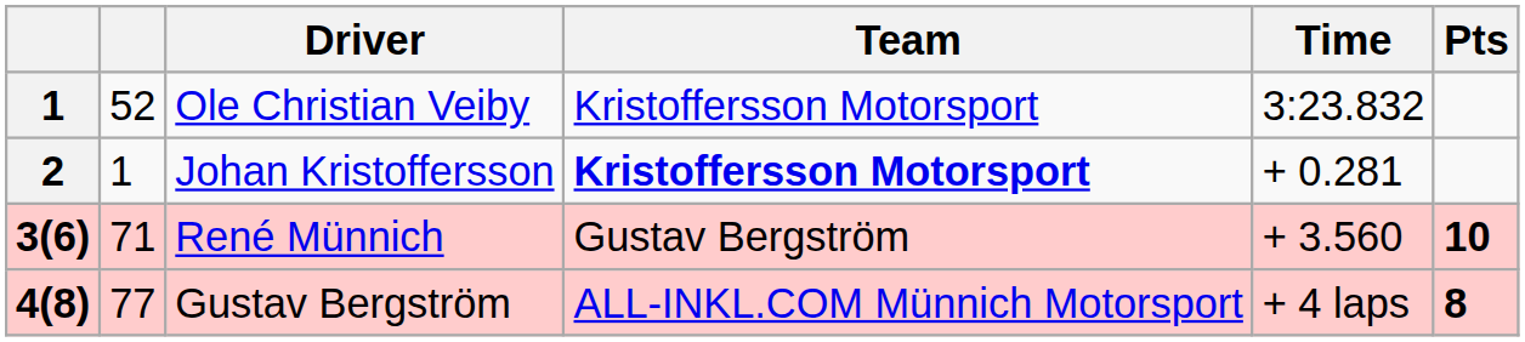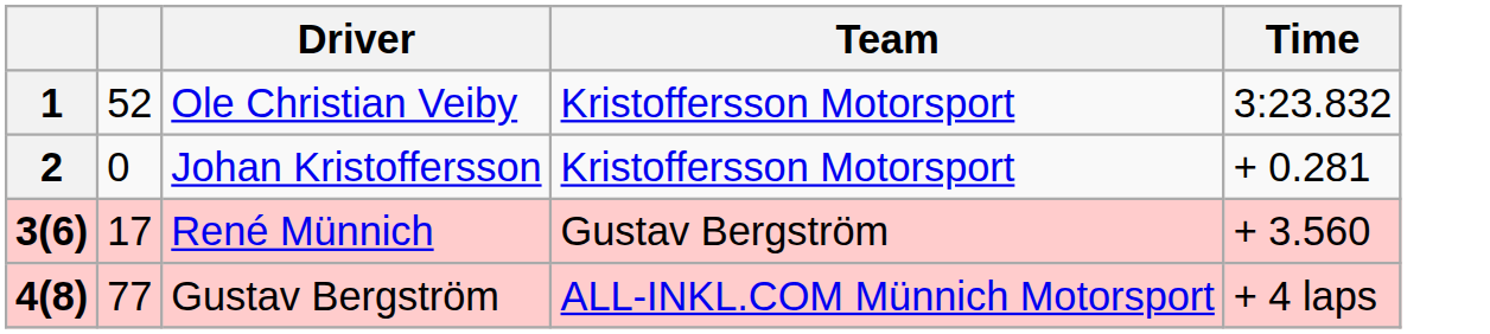 <table class="wikitable" style="font-size:95%">
 <tr>
 <th></th>
 <th></th>
 <th>Driver</th>
 <th>Team</th>
 <th>Time</th>
-<th>Pts</th>
 </tr>
 <tr>
 <th>1</th>
 <td>52</td>
 <td> <a href='#'>Ole Christian Veiby</a></td>
 <td><a href='#'>Kristoffersson Motorsport</a></td>
 <td>3:23.832</td>
-<td></td>
 </tr>
 <tr>
 <th>2</th>
-<td>1</td>
+<td>0</td>
 <td> <a href='#'>Johan Kristoffersson</a></td>
-<td><strong><a href='#'>Kristoffersson Motorsport</a></strong></td>
+<td><a href='#'>Kristoffersson Motorsport</a></td>
 <td>+ 0.281</td>
-<td></td>
 </tr>
 <tr>
 <th style="background:#ffcccc;">3(6)</th>
-<td style="background:#ffcccc;">71</td>
+<td style="background:#ffcccc;">17</td>
 <td style="background:#ffcccc;"> <a href='#'>René Münnich</a></td>
 <td style="background:#ffcccc;">Gustav Bergström</td>
 <td style="background:#ffcccc;">+ 3.560</td>
-<td style="background:#ffcccc;"><strong>10</strong></td>
 </tr>
 <tr>
 <th style="background:#ffcccc;">4(8)</th>
 <td style="background:#ffcccc;">77</td>
 <td style="background:#ffcccc;"> Gustav Bergström</td>
 <td style="background:#ffcccc;"><a href='#'>ALL-INKL.COM Münnich Motorsport</a></td>
 <td style="background:#ffcccc;">+ 4 laps</td>
-<td style="background:#ffcccc;"><strong>8</strong></td>
 </tr>
 </table>
